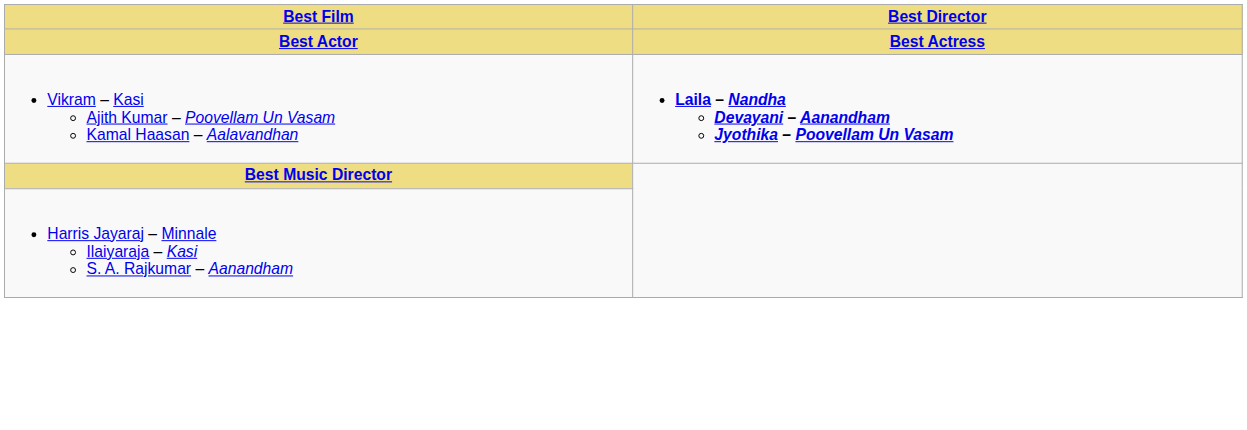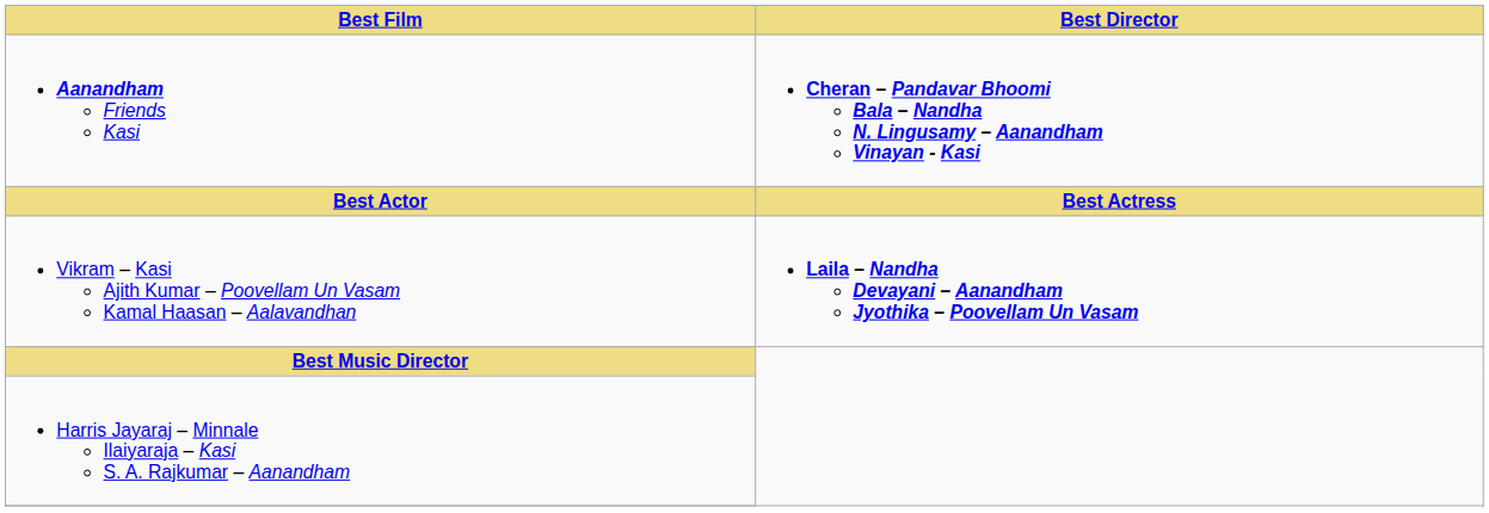 <table class="wikitable" width =100%|>
 <tr>
 <th ! style="background:#eedd82; text-align:center;"><a href='#'>Best Film</a></th>
 <th ! style="background:#eedd82; text-align:center;"><a href='#'>Best Director</a></th>
+</tr>
+<tr>
+<td valign="top"><br><ul><li><strong><em><a href='#'>Aanandham</a></em></strong><ul><li><em><a href='#'>Friends</a></em></li><li><em><a href='#'>Kasi</a></em></li></ul></li></ul></td>
+<td valign="top"><br><ul><li><strong><a href='#'>Cheran</a> – <em><a href='#'>Pandavar Bhoomi</a><strong><em><ul><li><a href='#'>Bala</a> – </em><a href='#'>Nandha</a><em></li><li><a href='#'>N. Lingusamy</a> – </em><a href='#'>Aanandham</a><em></li><li><a href='#'>Vinayan</a> - </em><a href='#'>Kasi</a><em></li></ul></li></ul></td>
 </tr>
 <tr>
 <th ! style="background:#eedd82; text-align:center;"><a href='#'>Best Actor</a></th>
 <th ! style="background:#eedd82; text-align:center;"><a href='#'>Best Actress</a></th>
 </tr>
 <tr>
 <td><br><ul><li></strong><a href='#'>Vikram</a> – </em><a href='#'>Kasi</a></em></strong><ul><li><a href='#'>Ajith Kumar</a> – <em><a href='#'>Poovellam Un Vasam</a></em></li><li><a href='#'>Kamal Haasan</a> – <em><a href='#'>Aalavandhan</a></em></li></ul></li></ul></td>
 <td><br><ul><li><strong><a href='#'>Laila</a> – <em><a href='#'>Nandha</a><strong><em><ul><li><a href='#'>Devayani</a> – </em><a href='#'>Aanandham</a><em></li><li><a href='#'>Jyothika</a> – </em><a href='#'>Poovellam Un Vasam</a><em></li></ul></li></ul></td>
 </tr>
 <tr>
 <th ! style="background:#eedd82; text-align:center;"><a href='#'>Best Music Director</a></th>
 </tr>
 <tr>
 <td><br><ul><li></strong><a href='#'>Harris Jayaraj</a> – </em><a href='#'>Minnale</a></em></strong><ul><li><a href='#'>Ilaiyaraja</a> – <em><a href='#'>Kasi</a></em></li><li><a href='#'>S. A. Rajkumar</a> – <em><a href='#'>Aanandham</a></em></li></ul></li></ul></td>
 </tr>
 <tr>
 </tr>
 </table>
